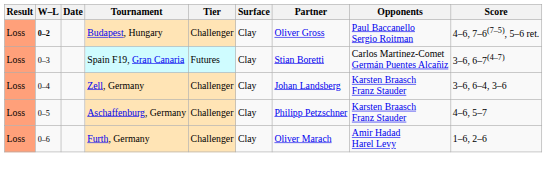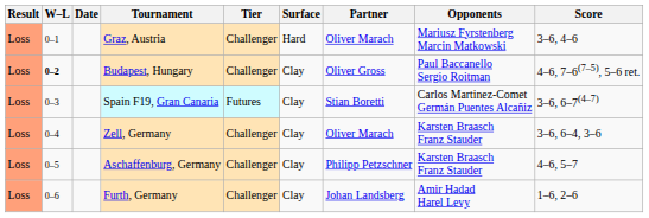 <table class="sortable wikitable">
 <tr>
 <th>Result</th>
 <th class="unsortable">W–L</th>
 <th>Date</th>
 <th>Tournament</th>
 <th>Tier</th>
 <th>Surface</th>
 <th>Partner</th>
 <th>Opponents</th>
 <th class="unsortable">Score</th>
+</tr>
+<tr>
+<td style="background:#ffa07a;">Loss</td>
+<td><small>0–1</small></td>
+<td></td>
+<td style="background:moccasin;"><a href='#'>Graz</a>, Austria</td>
+<td style="background:moccasin;">Challenger</td>
+<td>Hard</td>
+<td> <a href='#'>Oliver Marach</a></td>
+<td> <a href='#'>Mariusz Fyrstenberg</a> <br>  <a href='#'>Marcin Matkowski</a></td>
+<td>3–6, 4–6</td>
 </tr>
 <tr>
 <td style="background:#ffa07a;">Loss</td>
 <td><strong><small>0–2</small></strong></td>
 <td></td>
 <td style="background:moccasin;"><a href='#'>Budapest</a>, Hungary</td>
 <td style="background:moccasin;">Challenger</td>
 <td>Clay</td>
 <td> <a href='#'>Oliver Gross</a></td>
 <td> <a href='#'>Paul Baccanello</a> <br>  <a href='#'>Sergio Roitman</a></td>
 <td>4–6, 7–6<sup>(7–5)</sup>, 5–6 ret.</td>
 </tr>
 <tr>
 <td style="background:#ffa07a;">Loss</td>
 <td><small>0–3</small></td>
 <td></td>
 <td style="background:#cffcff;">Spain F19, <a href='#'>Gran Canaria</a></td>
 <td style="background:#cffcff;">Futures</td>
 <td>Clay</td>
 <td> <a href='#'>Stian Boretti</a></td>
 <td> Carlos Martinez-Comet <br>  <a href='#'>Germán Puentes Alcañiz</a></td>
 <td>3–6, 6–7<sup>(4–7)</sup></td>
 </tr>
 <tr>
 <td style="background:#ffa07a;">Loss</td>
 <td><small>0–4</small></td>
 <td></td>
 <td style="background:moccasin;"><a href='#'>Zell</a>, Germany</td>
 <td style="background:moccasin;">Challenger</td>
 <td>Clay</td>
-<td> <a href='#'>Johan Landsberg</a></td>
+<td> <a href='#'>Oliver Marach</a></td>
 <td> <a href='#'>Karsten Braasch</a> <br>  <a href='#'>Franz Stauder</a></td>
 <td>3–6, 6–4, 3–6</td>
 </tr>
 <tr>
 <td style="background:#ffa07a;">Loss</td>
 <td><small>0–5</small></td>
 <td></td>
 <td style="background:moccasin;"><a href='#'>Aschaffenburg</a>, Germany</td>
 <td style="background:moccasin;">Challenger</td>
 <td>Clay</td>
 <td> <a href='#'>Philipp Petzschner</a></td>
 <td> <a href='#'>Karsten Braasch</a> <br>  <a href='#'>Franz Stauder</a></td>
 <td>4–6, 5–7</td>
 </tr>
 <tr>
 <td style="background:#ffa07a;">Loss</td>
 <td><small>0–6</small></td>
 <td></td>
 <td style="background:moccasin;"><a href='#'>Furth</a>, Germany</td>
 <td style="background:moccasin;">Challenger</td>
 <td>Clay</td>
-<td> <a href='#'>Oliver Marach</a></td>
+<td> <a href='#'>Johan Landsberg</a></td>
 <td> <a href='#'>Amir Hadad</a> <br>  <a href='#'>Harel Levy</a></td>
 <td>1–6, 2–6</td>
 </tr>
 </table>
